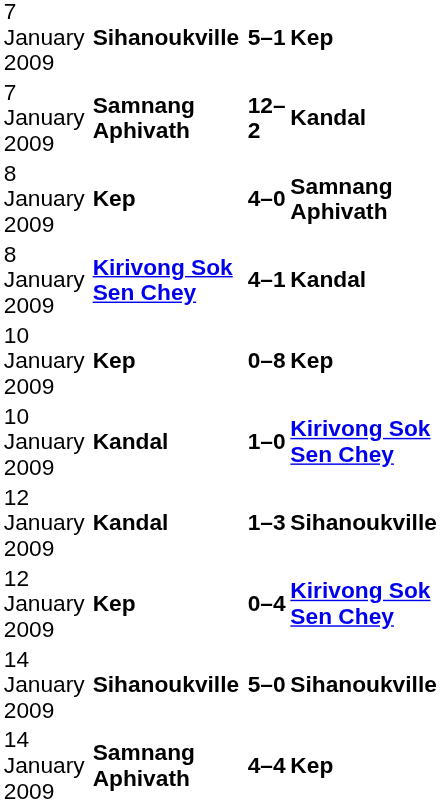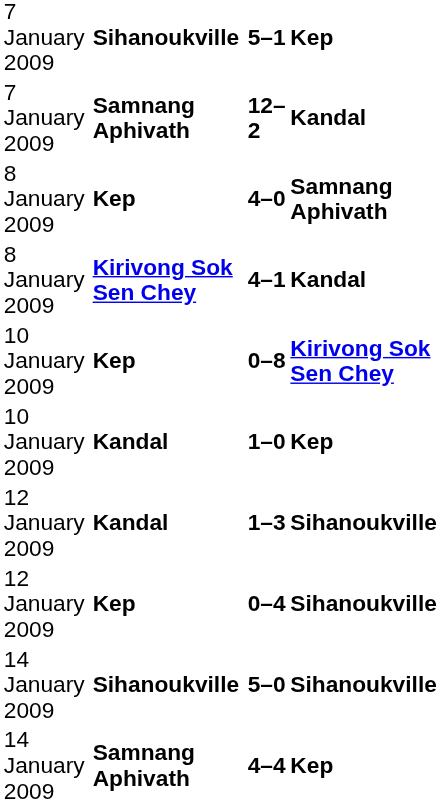 <table width=50% cellspacing=1>
 <tr>
 <th></th>
 <th></th>
 <th></th>
 </tr>
 <tr>
 <td>7 January 2009</td>
 <td align=left><strong>Sihanoukville</strong></td>
 <td align=left><strong>5–1</strong></td>
 <td><strong>Kep</strong></td>
 </tr>
 <tr>
 <td>7 January 2009</td>
 <td align=left><strong>Samnang Aphivath</strong></td>
 <td align=left><strong>12–2</strong></td>
 <td><strong>Kandal</strong></td>
 </tr>
 <tr>
 <td>8 January 2009</td>
 <td align=left><strong>Kep</strong></td>
 <td align=left><strong>4–0</strong></td>
 <td><strong>Samnang Aphivath</strong></td>
 </tr>
 <tr>
 <td>8 January 2009</td>
 <td align=left><strong><a href='#'>Kirivong Sok Sen Chey</a></strong></td>
 <td align=left><strong>4–1</strong></td>
 <td><strong>Kandal</strong></td>
 </tr>
 <tr>
 <td>10 January 2009</td>
 <td align=left><strong>Kep</strong></td>
 <td align=left><strong>0–8</strong></td>
-<td><strong>Kep</strong></td>
+<td><strong><a href='#'>Kirivong Sok Sen Chey</a></strong></td>
 </tr>
 <tr>
 <td>10 January 2009</td>
 <td align=left><strong>Kandal</strong></td>
 <td align=left><strong>1–0</strong></td>
-<td><strong><a href='#'>Kirivong Sok Sen Chey</a></strong></td>
+<td><strong>Kep</strong></td>
 </tr>
 <tr>
 <td>12 January 2009</td>
 <td align=left><strong>Kandal</strong></td>
 <td align=left><strong>1–3</strong></td>
 <td><strong>Sihanoukville</strong></td>
 </tr>
 <tr>
 <td>12 January 2009</td>
 <td align=left><strong>Kep</strong></td>
 <td align=left><strong>0–4</strong></td>
-<td><strong><a href='#'>Kirivong Sok Sen Chey</a></strong></td>
+<td><strong>Sihanoukville</strong></td>
 </tr>
 <tr>
 <td>14 January 2009</td>
 <td align=left><strong>Sihanoukville</strong></td>
 <td align=left><strong>5–0</strong></td>
 <td><strong>Sihanoukville</strong></td>
 </tr>
 <tr>
 <td>14 January 2009</td>
 <td align=left><strong>Samnang Aphivath</strong></td>
 <td align=left><strong>4–4</strong></td>
 <td><strong>Kep</strong></td>
 </tr>
 </table>
